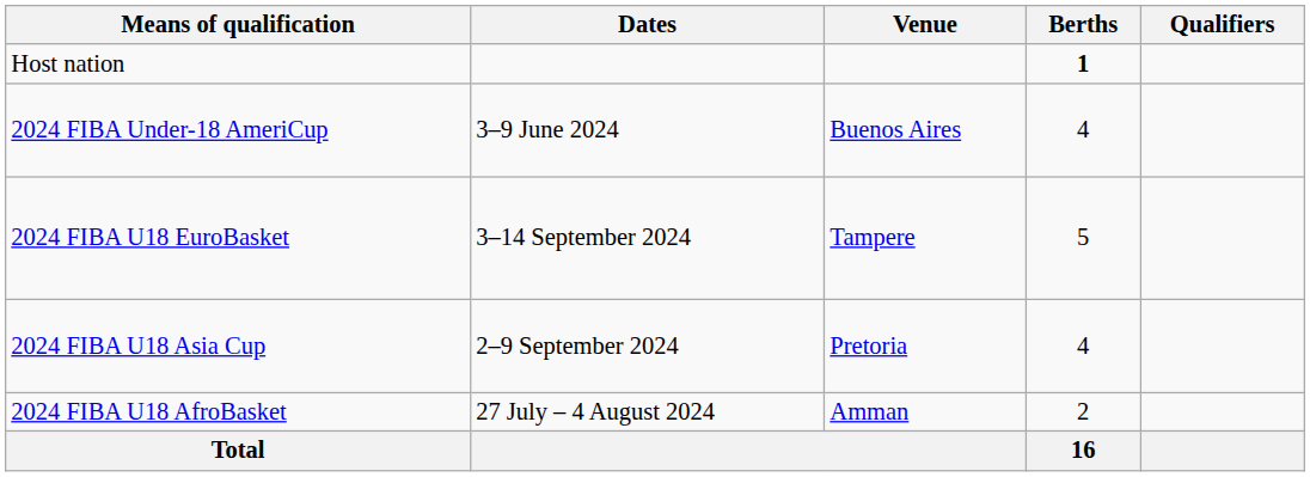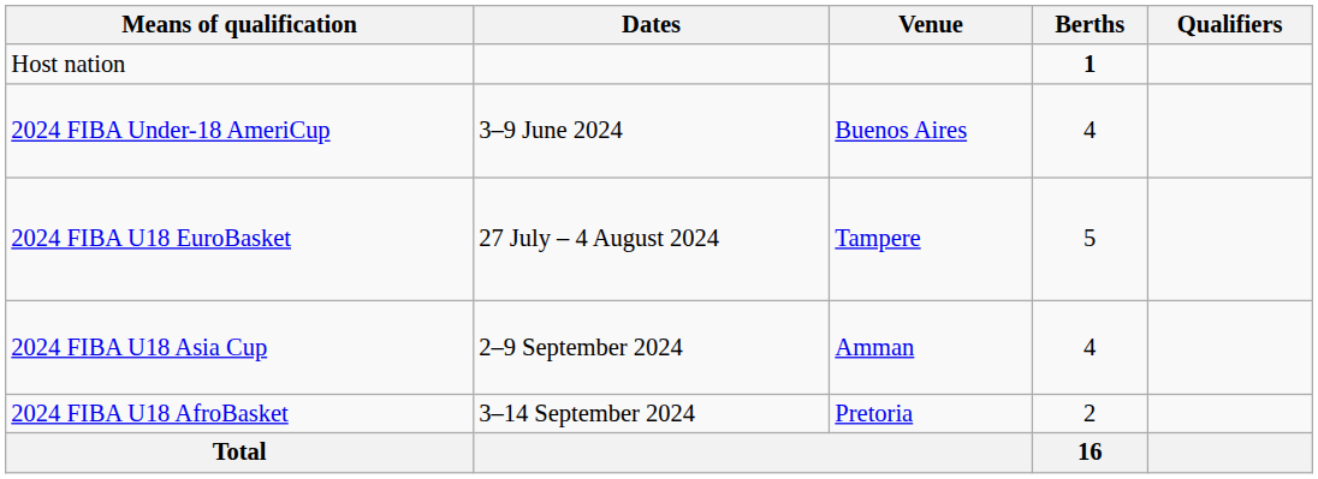 <table class="wikitable" style="width:850px;">
 <tr>
 <th>Means of qualification</th>
 <th>Dates</th>
 <th>Venue</th>
 <th>Berths</th>
 <th>Qualifiers</th>
 </tr>
 <tr>
 <td>Host nation</td>
 <td></td>
 <td></td>
 <td style="text-align:center;"><strong>1</strong></td>
 <td></td>
 </tr>
 <tr>
 <td><a href='#'>2024 FIBA Under-18 AmeriCup</a></td>
 <td>3–9 June 2024</td>
 <td> <a href='#'>Buenos Aires</a></td>
 <td style="text-align:center;">4</td>
 <td><br><br><br></td>
 </tr>
 <tr>
 <td><a href='#'>2024 FIBA U18 EuroBasket</a></td>
-<td>3–14 September 2024</td>
+<td>27 July – 4 August 2024</td>
 <td> <a href='#'>Tampere</a></td>
 <td style="text-align:center;">5</td>
 <td><br><br><br><br></td>
 </tr>
 <tr>
 <td><a href='#'>2024 FIBA U18 Asia Cup</a></td>
 <td>2–9 September 2024</td>
-<td> <a href='#'>Pretoria</a></td>
+<td> <a href='#'>Amman</a></td>
 <td style="text-align:center;">4</td>
 <td><br><br><br></td>
 </tr>
 <tr>
 <td><a href='#'>2024 FIBA U18 AfroBasket</a></td>
-<td>27 July – 4 August 2024</td>
-<td> <a href='#'>Amman</a></td>
+<td>3–14 September 2024</td>
+<td> <a href='#'>Pretoria</a></td>
 <td style="text-align:center;">2</td>
 <td><br></td>
 </tr>
 <tr>
 <th>Total</th>
 <th colspan="2"></th>
 <th>16</th>
 <th></th>
 </tr>
 </table>
